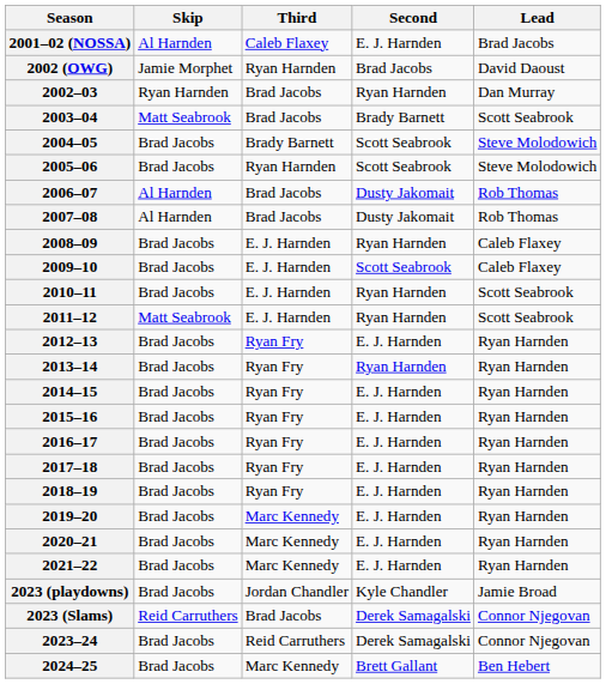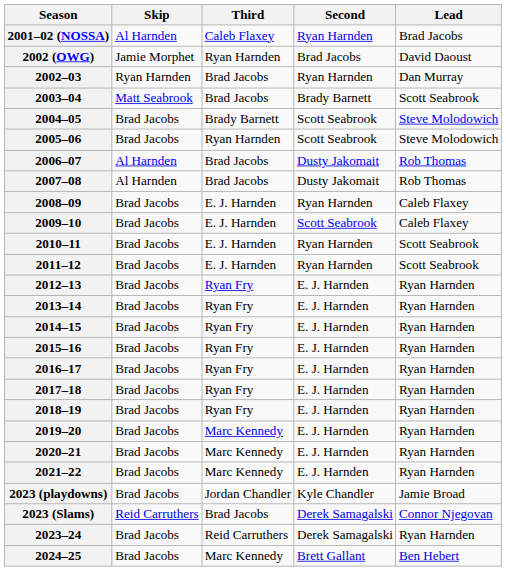 <table class="wikitable">
 <tr>
 <th scope="col">Season</th>
 <th scope="col">Skip</th>
 <th scope="col">Third</th>
 <th scope="col">Second</th>
 <th scope="col">Lead</th>
 </tr>
 <tr>
 <th scope="row">2001–02 (<a href='#'>NOSSA</a>)</th>
 <td><a href='#'>Al Harnden</a></td>
 <td><a href='#'>Caleb Flaxey</a></td>
-<td>E. J. Harnden</td>
+<td><a href='#'>Ryan Harnden</a></td>
 <td>Brad Jacobs</td>
 </tr>
 <tr>
 <th scope="row">2002 (<a href='#'>OWG</a>)</th>
 <td>Jamie Morphet</td>
 <td>Ryan Harnden</td>
 <td>Brad Jacobs</td>
 <td>David Daoust</td>
 </tr>
 <tr>
 <th scope="row">2002–03</th>
 <td>Ryan Harnden</td>
 <td>Brad Jacobs</td>
 <td>Ryan Harnden</td>
 <td>Dan Murray</td>
 </tr>
 <tr>
 <th scope="row">2003–04</th>
 <td><a href='#'>Matt Seabrook</a></td>
 <td>Brad Jacobs</td>
 <td>Brady Barnett</td>
 <td>Scott Seabrook</td>
 </tr>
 <tr>
 <th scope="row">2004–05</th>
 <td>Brad Jacobs</td>
 <td>Brady Barnett</td>
 <td>Scott Seabrook</td>
 <td><a href='#'>Steve Molodowich</a></td>
 </tr>
 <tr>
 <th scope="row">2005–06</th>
 <td>Brad Jacobs</td>
 <td>Ryan Harnden</td>
 <td>Scott Seabrook</td>
 <td>Steve Molodowich</td>
 </tr>
 <tr>
 <th scope="row">2006–07</th>
 <td><a href='#'>Al Harnden</a></td>
 <td>Brad Jacobs</td>
 <td><a href='#'>Dusty Jakomait</a></td>
 <td><a href='#'>Rob Thomas</a></td>
 </tr>
 <tr>
 <th scope="row">2007–08</th>
 <td>Al Harnden</td>
 <td>Brad Jacobs</td>
 <td>Dusty Jakomait</td>
 <td>Rob Thomas</td>
 </tr>
 <tr>
 <th scope="row">2008–09</th>
 <td>Brad Jacobs</td>
 <td>E. J. Harnden</td>
 <td>Ryan Harnden</td>
 <td>Caleb Flaxey</td>
 </tr>
 <tr>
 <th scope="row">2009–10</th>
 <td>Brad Jacobs</td>
 <td>E. J. Harnden</td>
 <td><a href='#'>Scott Seabrook</a></td>
 <td>Caleb Flaxey</td>
 </tr>
 <tr>
 <th scope="row">2010–11</th>
 <td>Brad Jacobs</td>
 <td>E. J. Harnden</td>
 <td>Ryan Harnden</td>
 <td>Scott Seabrook</td>
 </tr>
 <tr>
 <th scope="row">2011–12</th>
-<td><a href='#'>Matt Seabrook</a></td>
+<td>Brad Jacobs</td>
 <td>E. J. Harnden</td>
 <td>Ryan Harnden</td>
 <td>Scott Seabrook</td>
 </tr>
 <tr>
 <th scope="row">2012–13</th>
 <td>Brad Jacobs</td>
 <td><a href='#'>Ryan Fry</a></td>
 <td>E. J. Harnden</td>
 <td>Ryan Harnden</td>
 </tr>
 <tr>
 <th scope="row">2013–14</th>
 <td>Brad Jacobs</td>
 <td>Ryan Fry</td>
-<td><a href='#'>Ryan Harnden</a></td>
+<td>E. J. Harnden</td>
 <td>Ryan Harnden</td>
 </tr>
 <tr>
 <th scope="row">2014–15</th>
 <td>Brad Jacobs</td>
 <td>Ryan Fry</td>
 <td>E. J. Harnden</td>
 <td>Ryan Harnden</td>
 </tr>
 <tr>
 <th scope="row">2015–16</th>
 <td>Brad Jacobs</td>
 <td>Ryan Fry</td>
 <td>E. J. Harnden</td>
 <td>Ryan Harnden</td>
 </tr>
 <tr>
 <th scope="row">2016–17</th>
 <td>Brad Jacobs</td>
 <td>Ryan Fry</td>
 <td>E. J. Harnden</td>
 <td>Ryan Harnden</td>
 </tr>
 <tr>
 <th scope="row">2017–18</th>
 <td>Brad Jacobs</td>
 <td>Ryan Fry</td>
 <td>E. J. Harnden</td>
 <td>Ryan Harnden</td>
 </tr>
 <tr>
 <th scope="row">2018–19</th>
 <td>Brad Jacobs</td>
 <td>Ryan Fry</td>
 <td>E. J. Harnden</td>
 <td>Ryan Harnden</td>
 </tr>
 <tr>
 <th scope="row">2019–20</th>
 <td>Brad Jacobs</td>
 <td><a href='#'>Marc Kennedy</a></td>
 <td>E. J. Harnden</td>
 <td>Ryan Harnden</td>
 </tr>
 <tr>
 <th scope="row">2020–21</th>
 <td>Brad Jacobs</td>
 <td>Marc Kennedy</td>
 <td>E. J. Harnden</td>
 <td>Ryan Harnden</td>
 </tr>
 <tr>
 <th scope="row">2021–22</th>
 <td>Brad Jacobs</td>
 <td>Marc Kennedy</td>
 <td>E. J. Harnden</td>
 <td>Ryan Harnden</td>
 </tr>
 <tr>
 <th scope="row">2023 (playdowns)</th>
 <td>Brad Jacobs</td>
 <td>Jordan Chandler</td>
 <td>Kyle Chandler</td>
 <td>Jamie Broad</td>
 </tr>
 <tr>
 <th scope="row">2023 (Slams)</th>
 <td><a href='#'>Reid Carruthers</a></td>
 <td>Brad Jacobs</td>
 <td><a href='#'>Derek Samagalski</a></td>
 <td><a href='#'>Connor Njegovan</a></td>
 </tr>
 <tr>
 <th scope="row">2023–24</th>
 <td>Brad Jacobs</td>
 <td>Reid Carruthers</td>
 <td>Derek Samagalski</td>
-<td>Connor Njegovan</td>
+<td>Ryan Harnden</td>
 </tr>
 <tr>
 <th scope="row">2024–25</th>
 <td>Brad Jacobs</td>
 <td>Marc Kennedy</td>
 <td><a href='#'>Brett Gallant</a></td>
 <td><a href='#'>Ben Hebert</a></td>
 </tr>
 </table>
